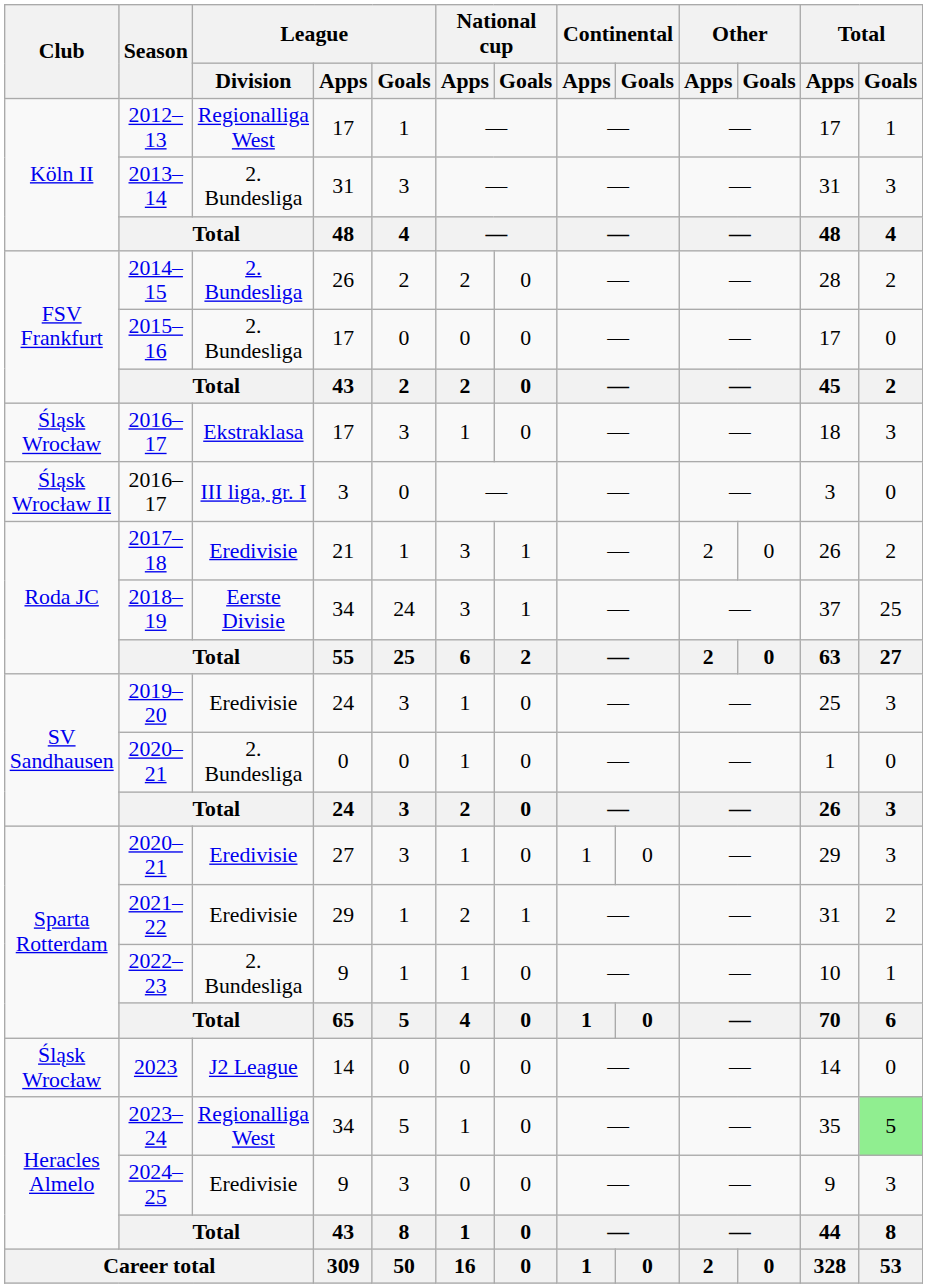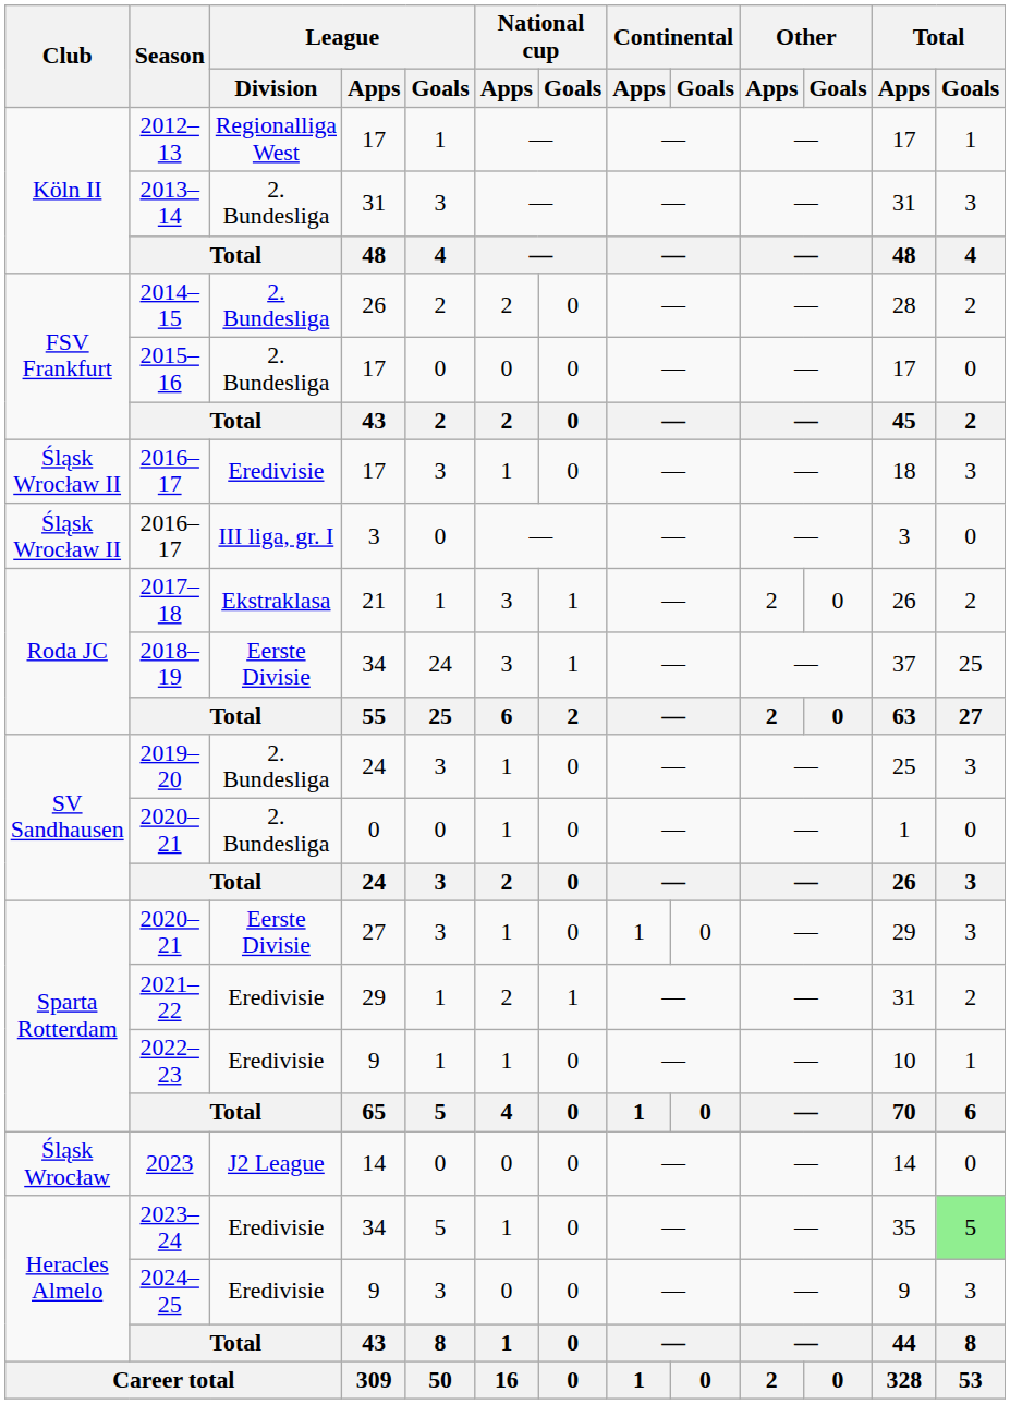 <table class="wikitable" style="text-align: center">
 <tr>
 <th rowspan="2">Club</th>
 <th rowspan="2">Season</th>
 <th colspan="3">League</th>
 <th colspan="2">National cup</th>
 <th colspan="2">Continental</th>
 <th colspan="2">Other</th>
 <th colspan="2">Total</th>
 </tr>
 <tr>
 <th>Division</th>
 <th>Apps</th>
 <th>Goals</th>
 <th>Apps</th>
 <th>Goals</th>
 <th>Apps</th>
 <th>Goals</th>
 <th>Apps</th>
 <th>Goals</th>
 <th>Apps</th>
 <th>Goals</th>
 </tr>
 <tr>
 <td rowspan="3"><a href='#'>Köln II</a></td>
 <td><a href='#'>2012–13</a></td>
 <td><a href='#'>Regionalliga West</a></td>
 <td>17</td>
 <td>1</td>
 <td colspan="2">—</td>
 <td colspan="2">—</td>
 <td colspan="2">—</td>
 <td>17</td>
 <td>1</td>
 </tr>
 <tr>
 <td><a href='#'>2013–14</a></td>
 <td>2. Bundesliga</td>
 <td>31</td>
 <td>3</td>
 <td colspan="2">—</td>
 <td colspan="2">—</td>
 <td colspan="2">—</td>
 <td>31</td>
 <td>3</td>
 </tr>
 <tr>
 <th colspan="2">Total</th>
 <th>48</th>
 <th>4</th>
 <th colspan="2">—</th>
 <th colspan="2">—</th>
 <th colspan="2">—</th>
 <th>48</th>
 <th>4</th>
 </tr>
 <tr>
 <td rowspan="3"><a href='#'>FSV Frankfurt</a></td>
 <td><a href='#'>2014–15</a></td>
 <td><a href='#'>2. Bundesliga</a></td>
 <td>26</td>
 <td>2</td>
 <td>2</td>
 <td>0</td>
 <td colspan="2">—</td>
 <td colspan="2">—</td>
 <td>28</td>
 <td>2</td>
 </tr>
 <tr>
 <td><a href='#'>2015–16</a></td>
 <td>2. Bundesliga</td>
 <td>17</td>
 <td>0</td>
 <td>0</td>
 <td>0</td>
 <td colspan="2">—</td>
 <td colspan="2">—</td>
 <td>17</td>
 <td>0</td>
 </tr>
 <tr>
 <th colspan="2">Total</th>
 <th>43</th>
 <th>2</th>
 <th>2</th>
 <th>0</th>
 <th colspan="2">—</th>
 <th colspan="2">—</th>
 <th>45</th>
 <th>2</th>
 </tr>
 <tr>
-<td><a href='#'>Śląsk Wrocław</a></td>
+<td><a href='#'>Śląsk Wrocław II</a></td>
 <td><a href='#'>2016–17</a></td>
-<td><a href='#'>Ekstraklasa</a></td>
+<td><a href='#'>Eredivisie</a></td>
 <td>17</td>
 <td>3</td>
 <td>1</td>
 <td>0</td>
 <td colspan="2">—</td>
 <td colspan="2">—</td>
 <td>18</td>
 <td>3</td>
 </tr>
 <tr>
 <td><a href='#'>Śląsk Wrocław II</a></td>
 <td>2016–17</td>
 <td><a href='#'>III liga, gr. I</a></td>
 <td>3</td>
 <td>0</td>
 <td colspan="2">—</td>
 <td colspan="2">—</td>
 <td colspan="2">—</td>
 <td>3</td>
 <td>0</td>
 </tr>
 <tr>
 <td rowspan="3"><a href='#'>Roda JC</a></td>
 <td><a href='#'>2017–18</a></td>
-<td><a href='#'>Eredivisie</a></td>
+<td><a href='#'>Ekstraklasa</a></td>
 <td>21</td>
 <td>1</td>
 <td>3</td>
 <td>1</td>
 <td colspan="2">—</td>
 <td>2</td>
 <td>0</td>
 <td>26</td>
 <td>2</td>
 </tr>
 <tr>
 <td><a href='#'>2018–19</a></td>
 <td><a href='#'>Eerste Divisie</a></td>
 <td>34</td>
 <td>24</td>
 <td>3</td>
 <td>1</td>
 <td colspan="2">—</td>
 <td colspan="2">—</td>
 <td>37</td>
 <td>25</td>
 </tr>
 <tr>
 <th colspan="2">Total</th>
 <th>55</th>
 <th>25</th>
 <th>6</th>
 <th>2</th>
 <th colspan="2">—</th>
 <th>2</th>
 <th>0</th>
 <th>63</th>
 <th>27</th>
 </tr>
 <tr>
 <td rowspan="3"><a href='#'>SV Sandhausen</a></td>
 <td><a href='#'>2019–20</a></td>
-<td>Eredivisie</td>
+<td>2. Bundesliga</td>
 <td>24</td>
 <td>3</td>
 <td>1</td>
 <td>0</td>
 <td colspan="2">—</td>
 <td colspan="2">—</td>
 <td>25</td>
 <td>3</td>
 </tr>
 <tr>
 <td><a href='#'>2020–21</a></td>
 <td>2. Bundesliga</td>
 <td>0</td>
 <td>0</td>
 <td>1</td>
 <td>0</td>
 <td colspan="2">—</td>
 <td colspan="2">—</td>
 <td>1</td>
 <td>0</td>
 </tr>
 <tr>
 <th colspan="2">Total</th>
 <th>24</th>
 <th>3</th>
 <th>2</th>
 <th>0</th>
 <th colspan="2">—</th>
 <th colspan="2">—</th>
 <th>26</th>
 <th>3</th>
 </tr>
 <tr>
 <td rowspan="4"><a href='#'>Sparta Rotterdam</a></td>
 <td><a href='#'>2020–21</a></td>
-<td><a href='#'>Eredivisie</a></td>
+<td><a href='#'>Eerste Divisie</a></td>
 <td>27</td>
 <td>3</td>
 <td>1</td>
 <td>0</td>
 <td>1</td>
 <td>0</td>
 <td colspan="2">—</td>
 <td>29</td>
 <td>3</td>
 </tr>
 <tr>
 <td><a href='#'>2021–22</a></td>
 <td>Eredivisie</td>
 <td>29</td>
 <td>1</td>
 <td>2</td>
 <td>1</td>
 <td colspan="2">—</td>
 <td colspan="2">—</td>
 <td>31</td>
 <td>2</td>
 </tr>
 <tr>
 <td><a href='#'>2022–23</a></td>
-<td>2. Bundesliga</td>
+<td>Eredivisie</td>
 <td>9</td>
 <td>1</td>
 <td>1</td>
 <td>0</td>
 <td colspan="2">—</td>
 <td colspan="2">—</td>
 <td>10</td>
 <td>1</td>
 </tr>
 <tr>
 <th colspan="2">Total</th>
 <th>65</th>
 <th>5</th>
 <th>4</th>
 <th>0</th>
 <th>1</th>
 <th>0</th>
 <th colspan="2">—</th>
 <th>70</th>
 <th>6</th>
 </tr>
 <tr>
 <td><a href='#'>Śląsk Wrocław</a></td>
 <td><a href='#'>2023</a></td>
 <td><a href='#'>J2 League</a></td>
 <td>14</td>
 <td>0</td>
 <td>0</td>
 <td>0</td>
 <td colspan="2">—</td>
 <td colspan="2">—</td>
 <td>14</td>
 <td>0</td>
 </tr>
 <tr>
 <td rowspan="3"><a href='#'>Heracles Almelo</a></td>
 <td><a href='#'>2023–24</a></td>
-<td><a href='#'>Regionalliga West</a></td>
+<td>Eredivisie</td>
 <td>34</td>
 <td>5</td>
 <td>1</td>
 <td>0</td>
 <td colspan="2">—</td>
 <td colspan="2">—</td>
 <td>35</td>
 <td style="background: lightgreen;">5</td>
 </tr>
 <tr>
 <td><a href='#'>2024–25</a></td>
 <td>Eredivisie</td>
 <td>9</td>
 <td>3</td>
 <td>0</td>
 <td>0</td>
 <td colspan="2">—</td>
 <td colspan="2">—</td>
 <td>9</td>
 <td>3</td>
 </tr>
 <tr>
 <th colspan="2">Total</th>
 <th>43</th>
 <th>8</th>
 <th>1</th>
 <th>0</th>
 <th colspan="2">—</th>
 <th colspan="2">—</th>
 <th>44</th>
 <th>8</th>
 </tr>
 <tr>
 <th colspan="3">Career total</th>
 <th>309</th>
 <th>50</th>
 <th>16</th>
 <th>0</th>
 <th>1</th>
 <th>0</th>
 <th>2</th>
 <th>0</th>
 <th>328</th>
 <th>53</th>
 </tr>
 </table>
